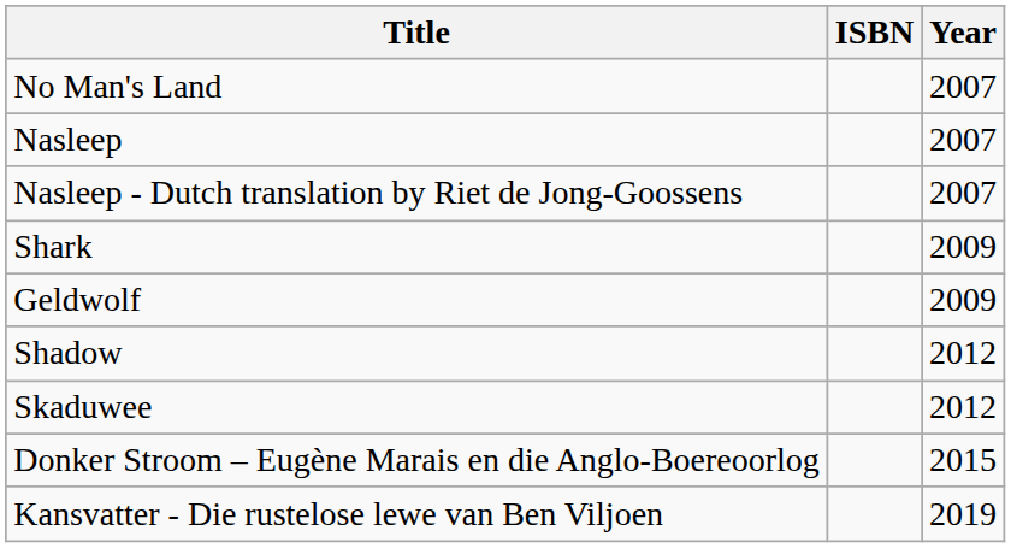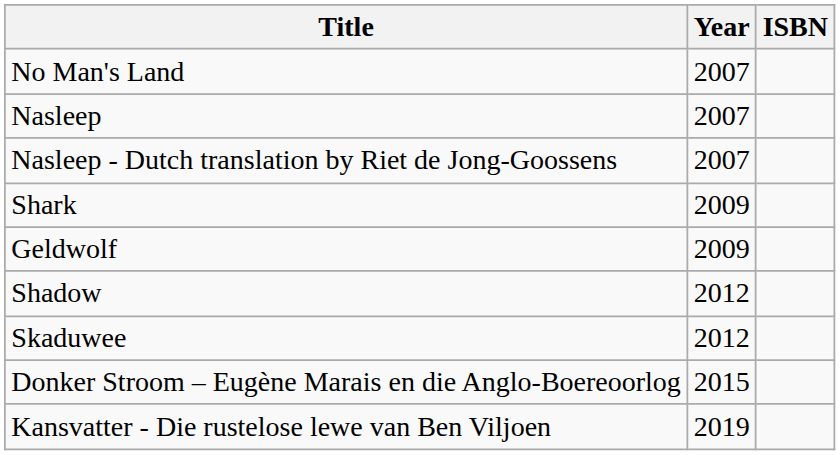 <table class="wikitable">
 <tr>
 <th>Title</th>
+<th>Year</th>
 <th>ISBN</th>
-<th>Year</th>
 </tr>
 <tr>
 <td>No Man's Land</td>
+<td>2007</td>
 <td></td>
-<td>2007</td>
 </tr>
 <tr>
 <td>Nasleep</td>
+<td>2007</td>
 <td></td>
-<td>2007</td>
 </tr>
 <tr>
 <td>Nasleep - Dutch translation by Riet de Jong-Goossens</td>
+<td>2007</td>
 <td></td>
-<td>2007</td>
 </tr>
 <tr>
 <td>Shark</td>
+<td>2009</td>
 <td></td>
-<td>2009</td>
 </tr>
 <tr>
 <td>Geldwolf</td>
+<td>2009</td>
 <td></td>
-<td>2009</td>
 </tr>
 <tr>
 <td>Shadow</td>
+<td>2012</td>
 <td></td>
-<td>2012</td>
 </tr>
 <tr>
 <td>Skaduwee</td>
+<td>2012</td>
 <td></td>
-<td>2012</td>
 </tr>
 <tr>
 <td>Donker Stroom – Eugène Marais en die Anglo-Boereoorlog</td>
+<td>2015</td>
 <td></td>
-<td>2015</td>
 </tr>
 <tr>
 <td>Kansvatter - Die rustelose lewe van Ben Viljoen</td>
+<td>2019</td>
 <td></td>
-<td>2019</td>
 </tr>
 </table>
